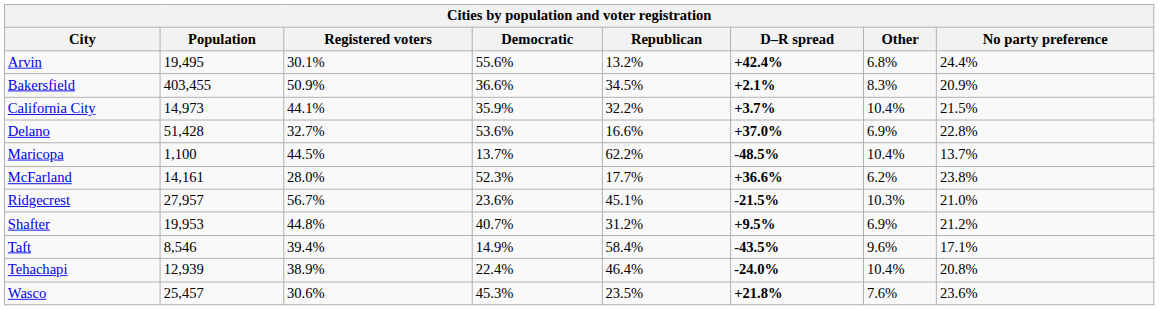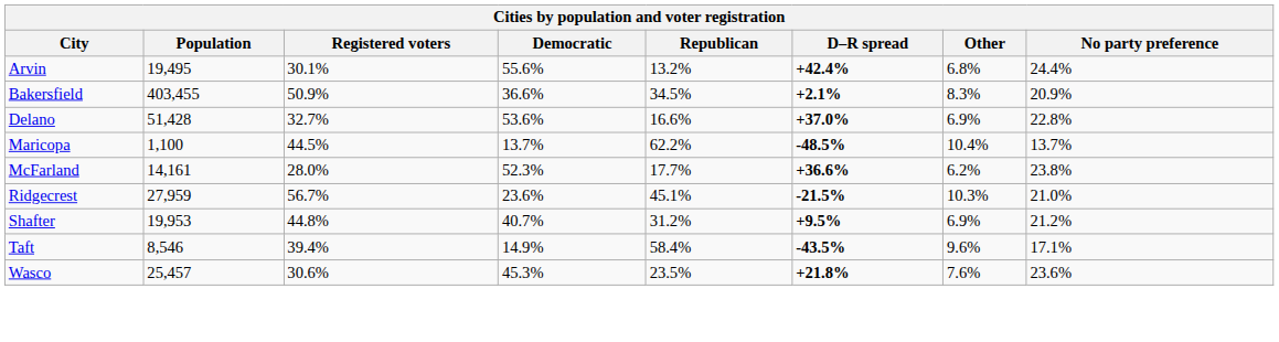 <table class="wikitable collapsible collapsed sortable" style="width: 100%;">
 <tr>
 <th colspan="8">Cities by population and voter registration</th>
 </tr>
 <tr>
 <th>City</th>
 <th data-sort-type="number">Population</th>
 <th data-sort-type="number">Registered voters<br></th>
 <th data-sort-type="number">Democratic</th>
 <th data-sort-type="number">Republican</th>
 <th data-sort-type="number">D–R spread</th>
 <th data-sort-type="number">Other</th>
 <th data-sort-type="number">No party preference</th>
 </tr>
 <tr>
 <td><a href='#'>Arvin</a></td>
 <td>19,495</td>
 <td>30.1%</td>
 <td>55.6%</td>
 <td>13.2%</td>
 <td><span><strong>+42.4%</strong></span></td>
 <td>6.8%</td>
 <td>24.4%</td>
 </tr>
 <tr>
 <td><a href='#'>Bakersfield</a></td>
 <td>403,455</td>
 <td>50.9%</td>
 <td>36.6%</td>
 <td>34.5%</td>
 <td><span><strong>+2.1%</strong></span></td>
 <td>8.3%</td>
 <td>20.9%</td>
 </tr>
 <tr>
-<td><a href='#'>California City</a></td>
-<td>14,973</td>
-<td>44.1%</td>
-<td>35.9%</td>
-<td>32.2%</td>
-<td><span><strong>+3.7%</strong></span></td>
-<td>10.4%</td>
-<td>21.5%</td>
-</tr>
-<tr>
 <td><a href='#'>Delano</a></td>
 <td>51,428</td>
 <td>32.7%</td>
 <td>53.6%</td>
 <td>16.6%</td>
 <td><span><strong>+37.0%</strong></span></td>
 <td>6.9%</td>
 <td>22.8%</td>
 </tr>
 <tr>
 <td><a href='#'>Maricopa</a></td>
 <td>1,100</td>
 <td>44.5%</td>
 <td>13.7%</td>
 <td>62.2%</td>
 <td><span><strong>-48.5%</strong></span></td>
 <td>10.4%</td>
 <td>13.7%</td>
 </tr>
 <tr>
 <td><a href='#'>McFarland</a></td>
 <td>14,161</td>
 <td>28.0%</td>
 <td>52.3%</td>
 <td>17.7%</td>
 <td><span><strong>+36.6%</strong></span></td>
 <td>6.2%</td>
 <td>23.8%</td>
 </tr>
 <tr>
 <td><a href='#'>Ridgecrest</a></td>
-<td>27,957</td>
+<td>27,959</td>
 <td>56.7%</td>
 <td>23.6%</td>
 <td>45.1%</td>
 <td><span><strong>-21.5%</strong></span></td>
 <td>10.3%</td>
 <td>21.0%</td>
 </tr>
 <tr>
 <td><a href='#'>Shafter</a></td>
 <td>19,953</td>
 <td>44.8%</td>
 <td>40.7%</td>
 <td>31.2%</td>
 <td><span><strong>+9.5%</strong></span></td>
 <td>6.9%</td>
 <td>21.2%</td>
 </tr>
 <tr>
 <td><a href='#'>Taft</a></td>
 <td>8,546</td>
 <td>39.4%</td>
 <td>14.9%</td>
 <td>58.4%</td>
 <td><span><strong>-43.5%</strong></span></td>
 <td>9.6%</td>
 <td>17.1%</td>
 </tr>
 <tr>
-<td><a href='#'>Tehachapi</a></td>
-<td>12,939</td>
-<td>38.9%</td>
-<td>22.4%</td>
-<td>46.4%</td>
-<td><span><strong>-24.0%</strong></span></td>
-<td>10.4%</td>
-<td>20.8%</td>
-</tr>
-<tr>
 <td><a href='#'>Wasco</a></td>
 <td>25,457</td>
 <td>30.6%</td>
 <td>45.3%</td>
 <td>23.5%</td>
 <td><span><strong>+21.8%</strong></span></td>
 <td>7.6%</td>
 <td>23.6%</td>
 </tr>
 </table>
